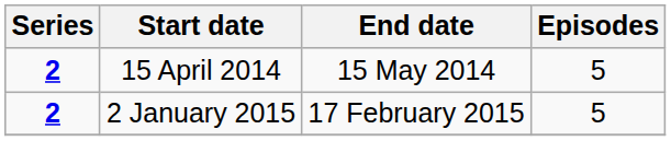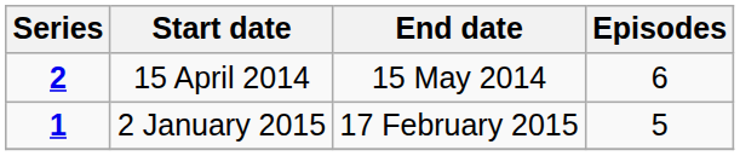 <table class="wikitable" style="text-align:center;">
 <tr>
 <th>Series</th>
 <th>Start date</th>
 <th>End date</th>
 <th>Episodes</th>
 </tr>
 <tr>
 <td><strong><a href='#'>2</a></strong></td>
 <td>15 April 2014</td>
 <td>15 May 2014</td>
-<td>5</td>
+<td>6</td>
 </tr>
 <tr>
-<td><strong><a href='#'>2</a></strong></td>
+<td><strong><a href='#'>1</a></strong></td>
 <td>2 January 2015</td>
 <td>17 February 2015</td>
 <td>5</td>
 </tr>
 <tr>
 </tr>
 </table>
